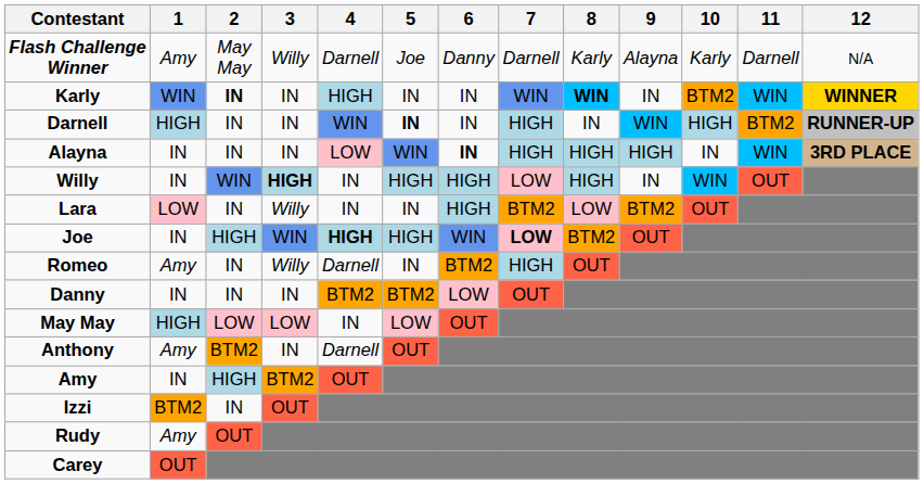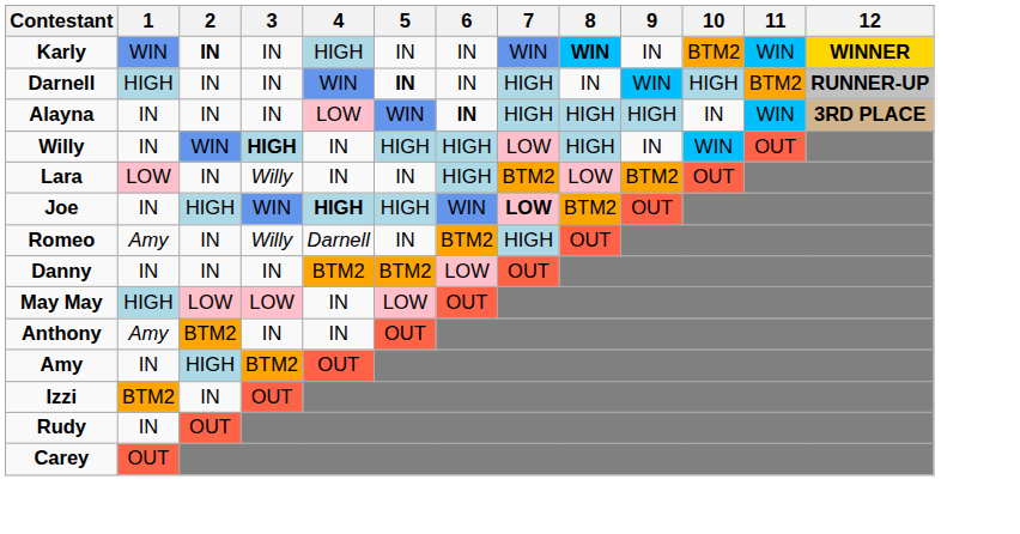 <table class="wikitable"  style="text-align:center;">
 <tr>
 <th>Contestant</th>
 <th>1</th>
 <th>2</th>
 <th>3</th>
 <th>4</th>
 <th>5</th>
 <th>6</th>
 <th>7</th>
 <th>8</th>
 <th>9</th>
 <th>10</th>
 <th>11</th>
 <th>12</th>
-</tr>
-<tr>
-<td><strong><em>Flash Challenge</em></strong><br><strong><em>Winner </em></strong></td>
-<td><em>Amy</em></td>
-<td><em>May</em><br><em>May</em></td>
-<td><em>Willy</em></td>
-<td><em>Darnell</em></td>
-<td><em>Joe</em></td>
-<td><em>Danny</em></td>
-<td><em>Darnell</em></td>
-<td><em>Karly</em></td>
-<td><em>Alayna</em></td>
-<td><em>Karly</em></td>
-<td><em>Darnell</em></td>
-<td><span><small>N/A</small></span></td>
 </tr>
 <tr>
 <td><strong>Karly</strong></td>
 <td bgcolor="cornflowerblue">WIN</td>
 <td><strong>IN</strong></td>
 <td>IN</td>
 <td bgcolor="lightblue">HIGH</td>
 <td>IN</td>
 <td>IN</td>
 <td bgcolor="cornflowerblue">WIN</td>
 <td bgcolor="deepskyblue"><strong>WIN</strong></td>
 <td>IN</td>
 <td bgcolor="orange">BTM2</td>
 <td bgcolor="deepskyblue">WIN</td>
 <td bgcolor="gold"><strong>WINNER</strong></td>
 </tr>
 <tr>
 <td><strong>Darnell</strong></td>
 <td bgcolor="lightblue">HIGH</td>
 <td>IN</td>
 <td>IN</td>
 <td bgcolor="cornflowerblue">WIN</td>
 <td><strong>IN</strong></td>
 <td>IN</td>
 <td bgcolor="lightblue">HIGH</td>
 <td>IN</td>
 <td bgcolor="deepskyblue">WIN</td>
 <td bgcolor="lightblue">HIGH</td>
 <td bgcolor="orange">BTM2</td>
 <td bgcolor="silver"><strong>RUNNER-UP</strong></td>
 </tr>
 <tr>
 <td><strong>Alayna</strong></td>
 <td>IN</td>
 <td>IN</td>
 <td>IN</td>
 <td bgcolor="pink">LOW</td>
 <td bgcolor="cornflowerblue">WIN</td>
 <td><strong>IN</strong></td>
 <td bgcolor="lightblue">HIGH</td>
 <td bgcolor="lightblue">HIGH</td>
 <td bgcolor="lightblue">HIGH</td>
 <td>IN</td>
 <td bgcolor="deepskyblue">WIN</td>
 <td bgcolor="tan"><strong>3RD PLACE</strong></td>
 </tr>
 <tr>
 <td><strong>Willy</strong></td>
 <td>IN</td>
 <td bgcolor="cornflowerblue">WIN</td>
 <td bgcolor="lightblue"><strong>HIGH</strong></td>
 <td>IN</td>
 <td bgcolor="lightblue">HIGH</td>
 <td bgcolor="lightblue">HIGH</td>
 <td bgcolor="pink">LOW</td>
 <td bgcolor="lightblue">HIGH</td>
 <td>IN</td>
 <td bgcolor="deepskyblue">WIN</td>
 <td bgcolor="tomato">OUT</td>
 <td colspan="1" bgcolor="gray"></td>
 </tr>
 <tr>
 <td><strong>Lara</strong></td>
 <td bgcolor="pink">LOW</td>
 <td>IN</td>
 <td><em>Willy</em></td>
 <td>IN</td>
 <td>IN</td>
 <td bgcolor="lightblue">HIGH</td>
 <td bgcolor="orange">BTM2</td>
 <td bgcolor="pink">LOW</td>
 <td bgcolor="orange">BTM2</td>
 <td bgcolor="tomato">OUT</td>
 <td colspan="2" bgcolor="gray"></td>
 </tr>
 <tr>
 <td><strong>Joe</strong></td>
 <td>IN</td>
 <td bgcolor="lightblue">HIGH</td>
 <td bgcolor="cornflowerblue">WIN</td>
 <td bgcolor="lightblue"><strong>HIGH</strong></td>
 <td bgcolor="lightblue">HIGH</td>
 <td bgcolor="cornflowerblue">WIN</td>
 <td bgcolor="pink"><strong>LOW</strong></td>
 <td bgcolor="orange">BTM2</td>
 <td bgcolor="tomato">OUT</td>
 <td colspan="3" bgcolor="gray"></td>
 </tr>
 <tr>
 <td><strong>Romeo</strong></td>
 <td><em>Amy</em></td>
 <td>IN</td>
 <td><em>Willy</em></td>
 <td><em>Darnell</em></td>
 <td>IN</td>
 <td bgcolor="orange">BTM2</td>
 <td bgcolor="lightblue">HIGH</td>
 <td bgcolor="tomato">OUT</td>
 <td colspan="4" bgcolor="gray"></td>
 </tr>
 <tr>
 <td><strong>Danny</strong></td>
 <td>IN</td>
 <td>IN</td>
 <td>IN</td>
 <td bgcolor="orange">BTM2</td>
 <td bgcolor="orange">BTM2</td>
 <td bgcolor="pink">LOW</td>
 <td bgcolor="tomato">OUT</td>
 <td colspan="5" bgcolor="gray"></td>
 </tr>
 <tr>
 <td><strong>May May</strong></td>
 <td bgcolor="lightblue">HIGH</td>
 <td bgcolor="pink">LOW</td>
 <td bgcolor="pink">LOW</td>
 <td>IN</td>
 <td bgcolor="pink">LOW</td>
 <td bgcolor="tomato">OUT</td>
 <td colspan="6" bgcolor="gray"></td>
 </tr>
 <tr>
 <td><strong>Anthony</strong></td>
 <td><em>Amy</em></td>
 <td bgcolor="orange">BTM2</td>
 <td>IN</td>
-<td><em>Darnell</em></td>
+<td>IN</td>
 <td bgcolor="tomato">OUT</td>
 <td colspan="7" bgcolor="gray"></td>
 </tr>
 <tr>
 <td><strong>Amy</strong></td>
 <td>IN</td>
 <td bgcolor="lightblue">HIGH</td>
 <td bgcolor="orange">BTM2</td>
 <td bgcolor="tomato">OUT</td>
 <td colspan="8" bgcolor="gray"></td>
 </tr>
 <tr>
 <td><strong>Izzi</strong></td>
 <td bgcolor="orange">BTM2</td>
 <td>IN</td>
 <td bgcolor="tomato">OUT</td>
 <td colspan="9" bgcolor="gray"></td>
 </tr>
 <tr>
 <td><strong>Rudy</strong></td>
-<td><em>Amy</em></td>
+<td>IN</td>
 <td bgcolor="tomato">OUT</td>
 <td colspan="10" bgcolor="gray"></td>
 </tr>
 <tr>
 <td><strong>Carey</strong></td>
 <td bgcolor="tomato">OUT</td>
 <td colspan="11" bgcolor="gray"></td>
 </tr>
 </table>
